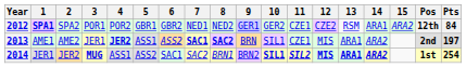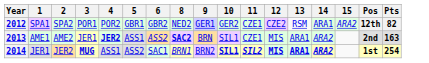 <table class="wikitable" style="text-align:center;">
 <tr>
 <th>Year</th>
 <th>1</th>
 <th>2</th>
 <th>3</th>
 <th>4</th>
 <th>5</th>
 <th>6</th>
-<th>7</th>
 <th>8</th>
 <th>9</th>
 <th>10</th>
 <th>11</th>
 <th>12</th>
 <th>13</th>
 <th>14</th>
 <th>15</th>
 <th>Pos</th>
 <th>Pts</th>
 </tr>
 <tr>
 <th><a href='#'>2012</a></th>
-<td style="background:#efcfff;"><strong><a href='#'>SPA1</a><br></strong></td>
+<td style="background:#efcfff;"><a href='#'>SPA1</a><br></td>
 <td style="background:#dfffdf;"><a href='#'>SPA2</a><br></td>
 <td style="background:#dfffdf;"><a href='#'>POR1</a><br></td>
 <td style="background:#dfffdf;"><a href='#'>POR2</a><br></td>
 <td style="background:#dfffdf;"><a href='#'>GBR1</a><br></td>
 <td style="background:#dfffdf;"><a href='#'>GBR2</a><br></td>
-<td style="background:#dfffdf;"><a href='#'>NED1</a><br></td>
 <td style="background:#dfffdf;"><a href='#'>NED2</a><br></td>
 <td style="background:#cfcfff;"><a href='#'>GER1</a><br></td>
 <td style="background:#dfffdf;"><a href='#'>GER2</a><br></td>
 <td style="background:#dfffdf;"><a href='#'>CZE1</a><br></td>
 <td style="background:#efcfff;"><a href='#'>CZE2</a><br></td>
 <td><a href='#'>RSM</a></td>
 <td style="background:#dfffdf;"><a href='#'>ARA1</a><br></td>
 <td style="background:#dfffdf;"><em><a href='#'>ARA2</a></em><br></td>
 <th>12th</th>
-<th>84</th>
+<th>82</th>
 </tr>
 <tr>
 <th><a href='#'>2013</a></th>
 <td style="background:#dfffdf;"><a href='#'>AME1</a><br></td>
 <td style="background:#dfffdf;"><a href='#'>AME2</a><br></td>
 <td style="background:#ffffbf;"><a href='#'>JER1</a><br></td>
 <td style="background:#dfffdf;"><strong><a href='#'>JER2</a><br></strong></td>
 <td style="background:#dfdfdf;"><a href='#'>ASS1</a><br></td>
 <td style="background:#ffdf9f;"><em><a href='#'>ASS2</a></em><br></td>
-<td style="background:#ffffbf;"><strong><a href='#'>SAC1</a></strong><br></td>
 <td style="background:#efcfff;"><strong><a href='#'>SAC2</a></strong><br></td>
 <td style="background:#ffdf9f;"><a href='#'>BRN</a><br></td>
 <td style="background:#efcfff;"><a href='#'>SIL1</a><br></td>
 <td style="background:#dfffdf;"><a href='#'>CZE1</a><br></td>
 <td style="background:#dfffdf;"><a href='#'>MIS</a><br></td>
 <td style="background:#dfffdf;"><a href='#'>ARA1</a><br></td>
 <td style="background:#dfffdf;"><em><a href='#'>ARA2</a></em><br></td>
 <td></td>
 <th style="background:#dfdfdf;">2nd</th>
-<th style="background:#dfdfdf;">197</th>
+<th style="background:#dfdfdf;">163</th>
 </tr>
 <tr>
 <th><a href='#'>2014</a></th>
 <td style="background:#dfdfdf;"><a href='#'>JER1</a><br></td>
 <td style="background:#ffdf9f;"><a href='#'>JER2</a><br></td>
 <td style="background:#ffffbf;"><strong><a href='#'>MUG</a></strong><br></td>
 <td style="background:#dfdfdf;"><a href='#'>ASS1</a><br></td>
 <td style="background:#dfdfdf;"><a href='#'>ASS2</a><br></td>
 <td style="background:#dfffdf;"><a href='#'>SAC1</a><br></td>
-<td style="background:#ffffbf;"><em><a href='#'>SAC2</a></em><br></td>
 <td style="background:#ffffbf;"><em><a href='#'>BRN1</a></em><br></td>
 <td style="background:#efcfff;"><a href='#'>BRN2</a><br></td>
 <td style="background:#ffffbf;"><strong><a href='#'>SIL1</a></strong><br></td>
 <td style="background:#ffffbf;"><strong><em><a href='#'>SIL2</a></em></strong><br></td>
 <td style="background:#dfffdf;"><strong><a href='#'>MIS</a></strong><br></td>
 <td style="background:#dfffdf;"><strong><a href='#'>ARA1</a></strong><br></td>
 <td style="background:#ffffbf;"><strong><em><a href='#'>ARA2</a></em></strong><br></td>
 <td></td>
 <th style="background:#ffffbf;">1st</th>
 <th style="background:#ffffbf;">254</th>
 </tr>
 </table>
